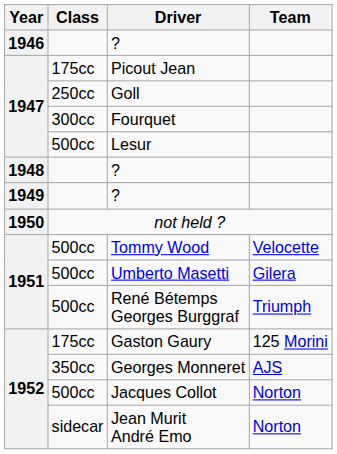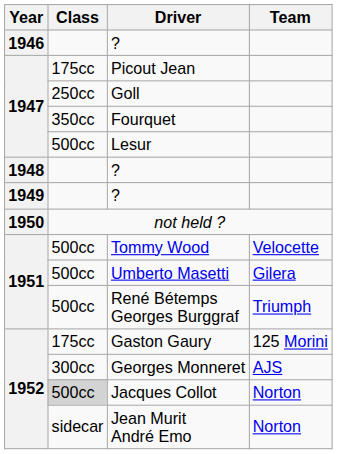 <table class="wikitable" style="font-size:95%">
 <tr>
 <th>Year</th>
 <th>Class</th>
 <th>Driver</th>
 <th>Team</th>
 </tr>
 <tr>
 <th>1946</th>
 <td></td>
 <td>?</td>
 <td></td>
 </tr>
 <tr>
 <th rowspan=4>1947</th>
 <td>175cc</td>
 <td> Picout Jean</td>
 <td></td>
 </tr>
 <tr>
 <td>250cc</td>
 <td> Goll</td>
 <td></td>
 </tr>
 <tr>
-<td>300cc</td>
+<td>350cc</td>
 <td> Fourquet</td>
 <td></td>
 </tr>
 <tr>
 <td>500cc</td>
 <td> Lesur</td>
 <td></td>
 </tr>
 <tr>
 <th>1948</th>
 <td></td>
 <td>?</td>
 <td></td>
 </tr>
 <tr>
 <th>1949</th>
 <td></td>
 <td>?</td>
 <td></td>
 </tr>
 <tr>
 <th>1950</th>
 <td colspan=3 align=center><em>not held ?</em></td>
 </tr>
 <tr>
 <th rowspan=3>1951</th>
 <td>500cc</td>
 <td> <a href='#'>Tommy Wood</a></td>
 <td><a href='#'>Velocette</a></td>
 </tr>
 <tr>
 <td>500cc</td>
 <td> <a href='#'>Umberto Masetti</a></td>
 <td><a href='#'>Gilera</a></td>
 </tr>
 <tr>
 <td>500cc</td>
 <td> René Bétemps<br>  Georges Burggraf</td>
 <td><a href='#'>Triumph</a></td>
 </tr>
 <tr>
 <th rowspan=4>1952</th>
 <td>175cc</td>
 <td> Gaston Gaury</td>
 <td>125 <a href='#'>Morini</a></td>
 </tr>
 <tr>
-<td>350cc</td>
+<td>300cc</td>
 <td> Georges Monneret</td>
 <td><a href='#'>AJS</a></td>
 </tr>
 <tr>
-<td>500cc</td>
+<td style="background: lightgrey;">500cc</td>
 <td> Jacques Collot</td>
 <td><a href='#'>Norton</a></td>
 </tr>
 <tr>
 <td>sidecar</td>
 <td> Jean Murit<br>  André Emo</td>
 <td><a href='#'>Norton</a></td>
 </tr>
 </table>
